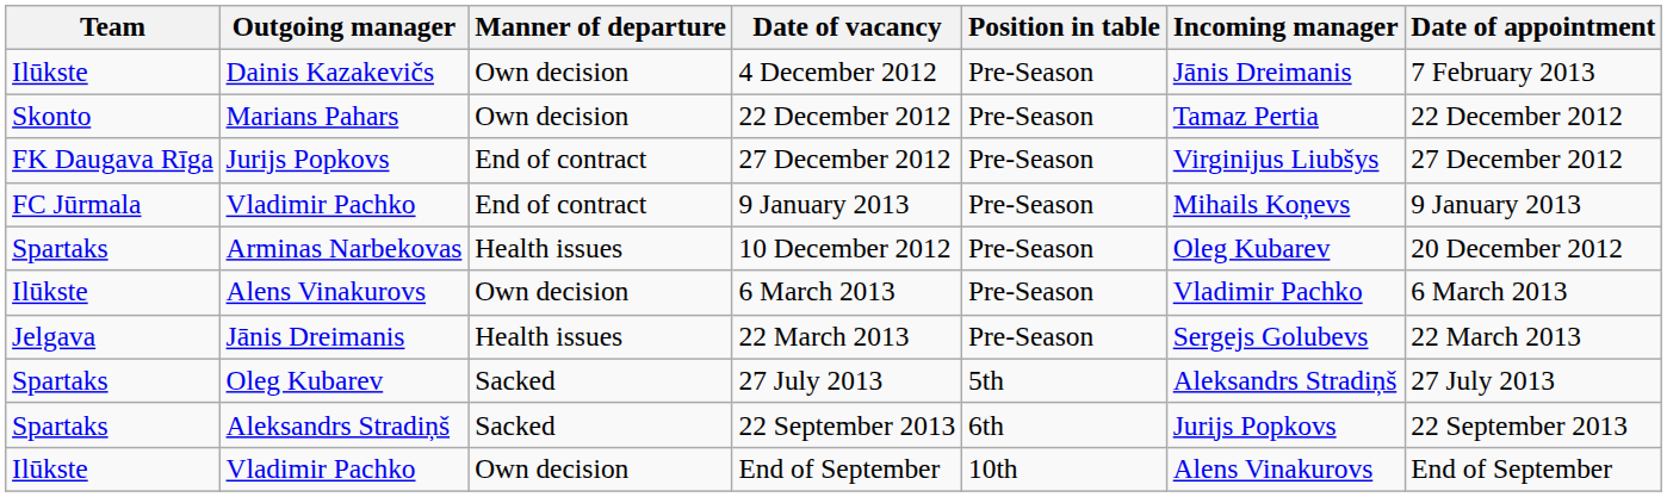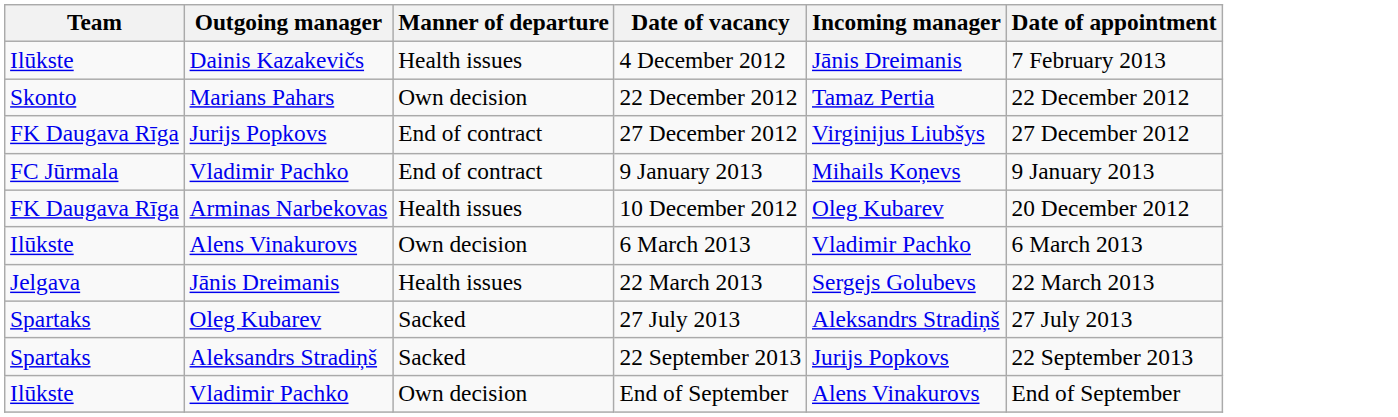 <table class="wikitable">
 <tr>
 <th>Team</th>
 <th>Outgoing manager</th>
 <th>Manner of departure</th>
 <th>Date of vacancy</th>
-<th>Position in table</th>
 <th>Incoming manager</th>
 <th>Date of appointment</th>
 </tr>
 <tr>
 <td><a href='#'>Ilūkste</a></td>
 <td> <a href='#'>Dainis Kazakevičs</a></td>
-<td>Own decision</td>
+<td>Health issues</td>
 <td>4 December 2012</td>
-<td>Pre-Season</td>
 <td> <a href='#'>Jānis Dreimanis</a></td>
 <td>7 February 2013</td>
 </tr>
 <tr>
 <td><a href='#'>Skonto</a></td>
 <td> <a href='#'>Marians Pahars</a></td>
 <td>Own decision</td>
 <td>22 December 2012</td>
-<td>Pre-Season</td>
 <td> <a href='#'>Tamaz Pertia</a></td>
 <td>22 December 2012</td>
 </tr>
 <tr>
 <td><a href='#'>FK Daugava Rīga</a></td>
 <td> <a href='#'>Jurijs Popkovs</a></td>
 <td>End of contract</td>
 <td>27 December 2012</td>
-<td>Pre-Season</td>
 <td> <a href='#'>Virginijus Liubšys</a></td>
 <td>27 December 2012</td>
 </tr>
 <tr>
 <td><a href='#'>FC Jūrmala</a></td>
 <td> <a href='#'>Vladimir Pachko</a></td>
 <td>End of contract</td>
 <td>9 January 2013</td>
-<td>Pre-Season</td>
 <td> <a href='#'>Mihails Koņevs</a></td>
 <td>9 January 2013</td>
 </tr>
 <tr>
-<td><a href='#'>Spartaks</a></td>
+<td><a href='#'>FK Daugava Rīga</a></td>
 <td> <a href='#'>Arminas Narbekovas</a></td>
 <td>Health issues</td>
 <td>10 December 2012</td>
-<td>Pre-Season</td>
 <td> <a href='#'>Oleg Kubarev</a></td>
 <td>20 December 2012</td>
 </tr>
 <tr>
 <td><a href='#'>Ilūkste</a></td>
 <td> <a href='#'>Alens Vinakurovs</a></td>
 <td>Own  decision</td>
 <td>6 March 2013</td>
-<td>Pre-Season</td>
 <td> <a href='#'>Vladimir Pachko</a></td>
 <td>6 March 2013</td>
 </tr>
 <tr>
 <td><a href='#'>Jelgava</a></td>
 <td> <a href='#'>Jānis Dreimanis</a></td>
 <td>Health issues</td>
 <td>22 March 2013</td>
-<td>Pre-Season</td>
 <td> <a href='#'>Sergejs Golubevs</a></td>
 <td>22 March 2013</td>
 </tr>
 <tr>
 <td><a href='#'>Spartaks</a></td>
 <td> <a href='#'>Oleg Kubarev</a></td>
 <td>Sacked</td>
 <td>27 July 2013</td>
-<td>5th</td>
 <td> <a href='#'>Aleksandrs Stradiņš</a></td>
 <td>27 July 2013</td>
 </tr>
 <tr>
 <td><a href='#'>Spartaks</a></td>
 <td> <a href='#'>Aleksandrs Stradiņš</a></td>
 <td>Sacked</td>
 <td>22 September 2013</td>
-<td>6th</td>
 <td> <a href='#'>Jurijs Popkovs</a></td>
 <td>22 September 2013</td>
 </tr>
 <tr>
 <td><a href='#'>Ilūkste</a></td>
 <td> <a href='#'>Vladimir Pachko</a></td>
 <td>Own  decision</td>
 <td>End of September</td>
-<td>10th</td>
 <td> <a href='#'>Alens Vinakurovs</a></td>
 <td>End of September</td>
 </tr>
 </table>
